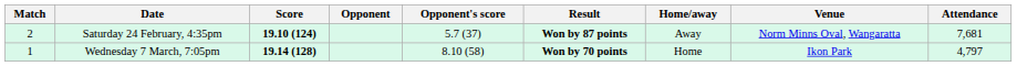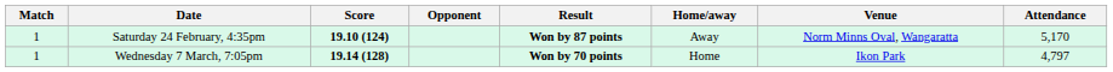 <table class="wikitable" style="font-size:90%; text-align:center; width: 100%; margin-left: auto; margin-right: auto;">
 <tr>
 <th>Match</th>
 <th>Date</th>
 <th>Score</th>
 <th>Opponent</th>
-<th>Opponent's score</th>
 <th>Result</th>
 <th>Home/away</th>
 <th>Venue</th>
 <th>Attendance</th>
 </tr>
 <tr style="background:#d9f9e9;">
-<td>2</td>
+<td>1</td>
 <td>Saturday 24 February, 4:35pm</td>
 <td><strong>19.10 (124)</strong></td>
 <td></td>
-<td>5.7 (37)</td>
 <td><strong>Won by 87 points</strong></td>
 <td>Away</td>
 <td><a href='#'>Norm Minns Oval</a>, <a href='#'>Wangaratta</a></td>
-<td>7,681</td>
+<td>5,170</td>
 </tr>
 <tr style="background:#d9f9e9;">
 <td>1</td>
 <td>Wednesday 7 March, 7:05pm</td>
 <td><strong>19.14 (128)</strong></td>
 <td></td>
-<td>8.10 (58)</td>
 <td><strong>Won by 70 points</strong></td>
 <td>Home</td>
 <td><a href='#'>Ikon Park</a></td>
 <td>4,797</td>
 </tr>
 </table>
